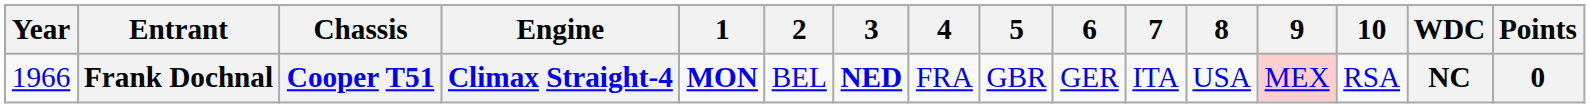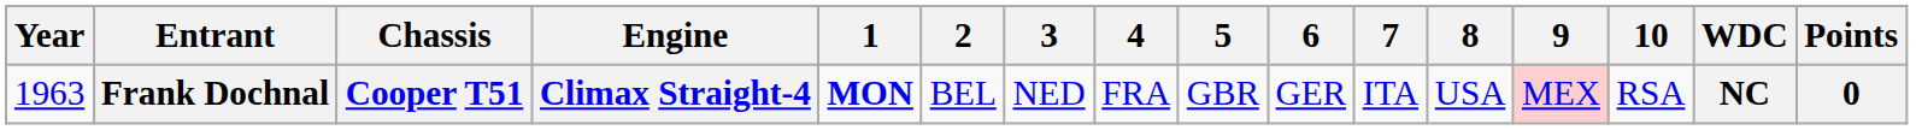 <table class="wikitable" style="text-align:center; font-size:90%">
 <tr>
 <th>Year</th>
 <th>Entrant</th>
 <th>Chassis</th>
 <th>Engine</th>
 <th>1</th>
 <th>2</th>
 <th>3</th>
 <th>4</th>
 <th>5</th>
 <th>6</th>
 <th>7</th>
 <th>8</th>
 <th>9</th>
 <th>10</th>
 <th>WDC</th>
 <th>Points</th>
 </tr>
 <tr>
-<td><a href='#'>1966</a></td>
+<td><a href='#'>1963</a></td>
 <th>Frank Dochnal</th>
 <th><a href='#'>Cooper</a> <a href='#'>T51</a></th>
 <th><a href='#'>Climax</a> <a href='#'>Straight-4</a></th>
 <td><strong><a href='#'>MON</a></strong></td>
 <td><a href='#'>BEL</a></td>
-<td><strong><a href='#'>NED</a></strong></td>
+<td><a href='#'>NED</a></td>
 <td><a href='#'>FRA</a></td>
 <td><a href='#'>GBR</a></td>
 <td><a href='#'>GER</a></td>
 <td><a href='#'>ITA</a></td>
 <td><a href='#'>USA</a></td>
 <td style="background:#ffcfcf;"><a href='#'>MEX</a><br></td>
 <td><a href='#'>RSA</a></td>
 <th>NC</th>
 <th>0</th>
 </tr>
 </table>
